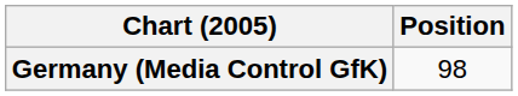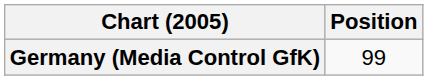 <table class="wikitable plainrowheaders" style="text-align:center">
 <tr>
 <th>Chart (2005)</th>
 <th>Position</th>
 </tr>
 <tr>
 <th scope="row">Germany (Media Control GfK)</th>
-<td>98</td>
+<td>99</td>
 </tr>
 </table>
